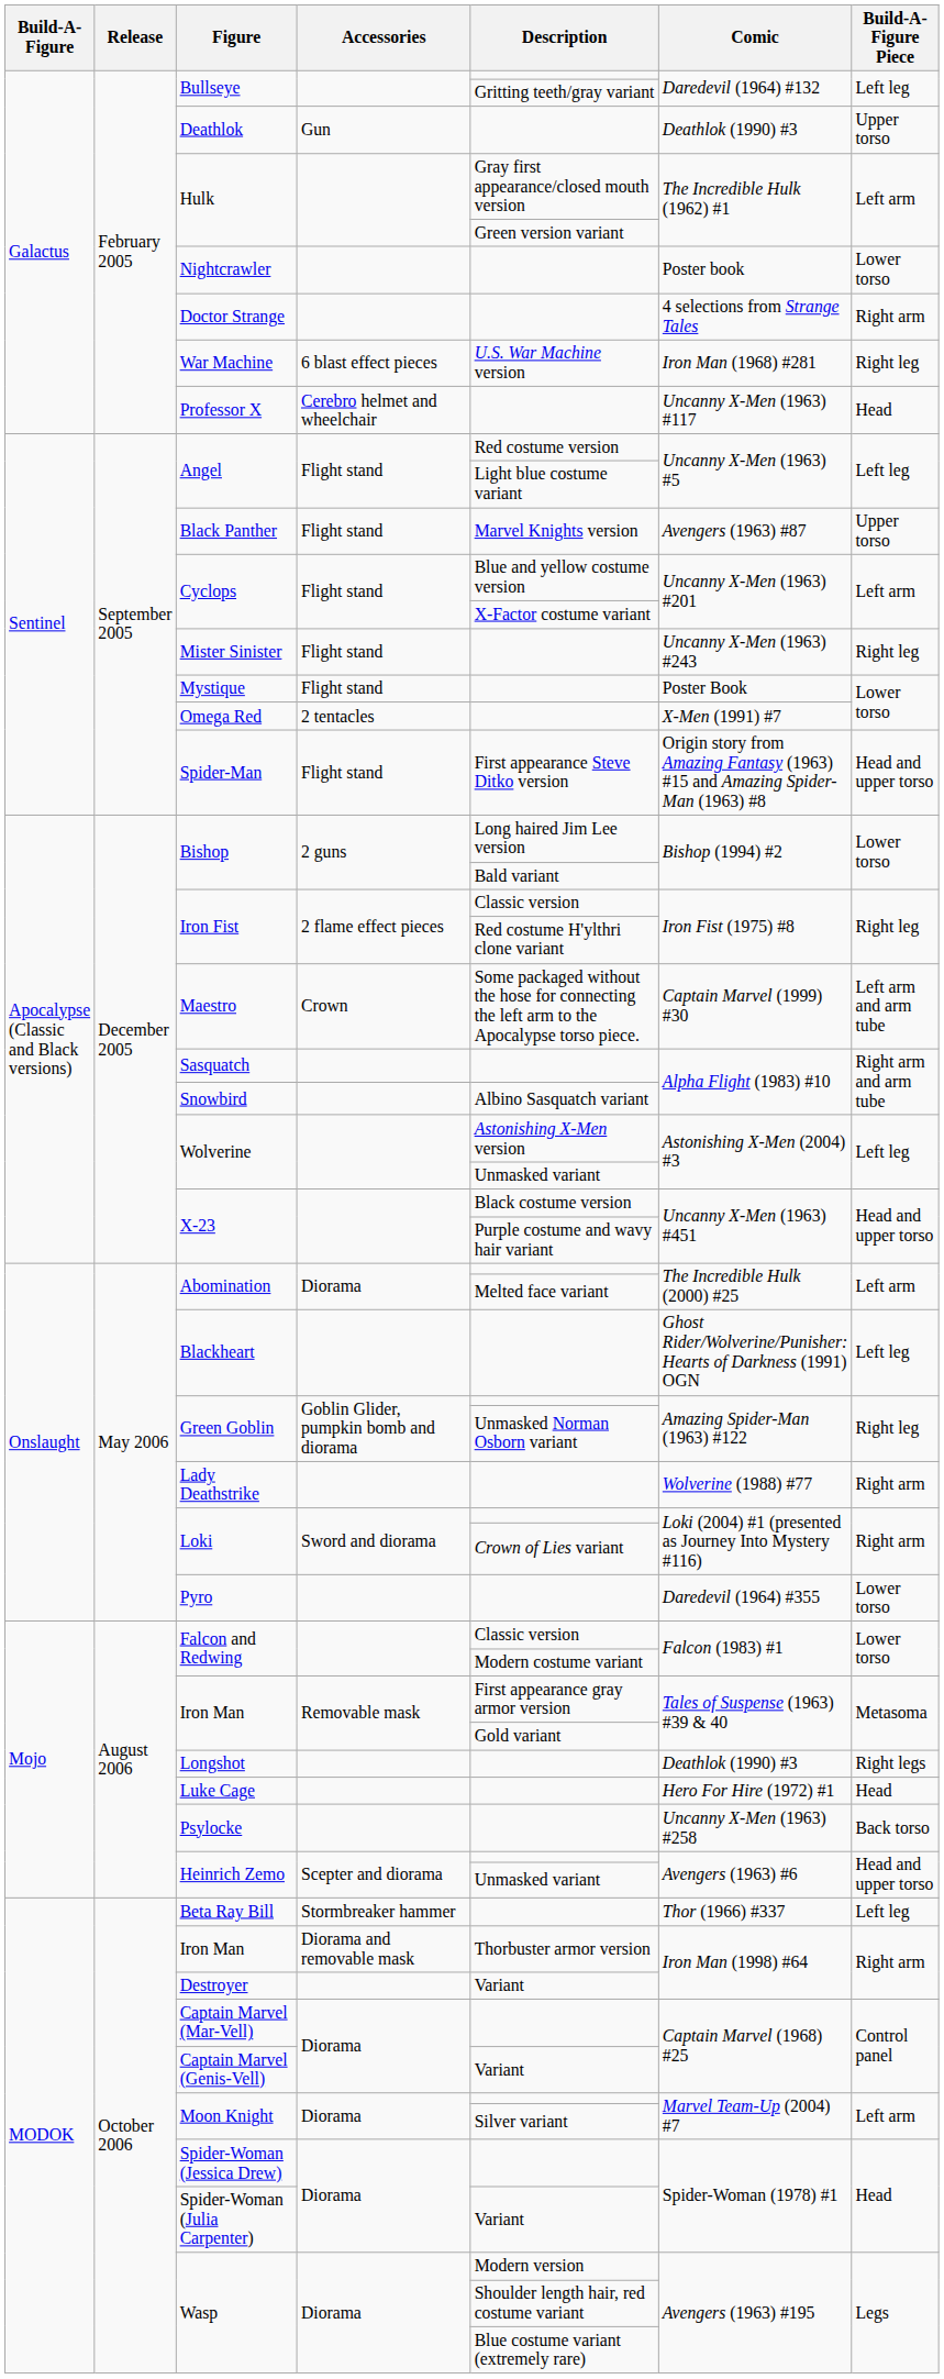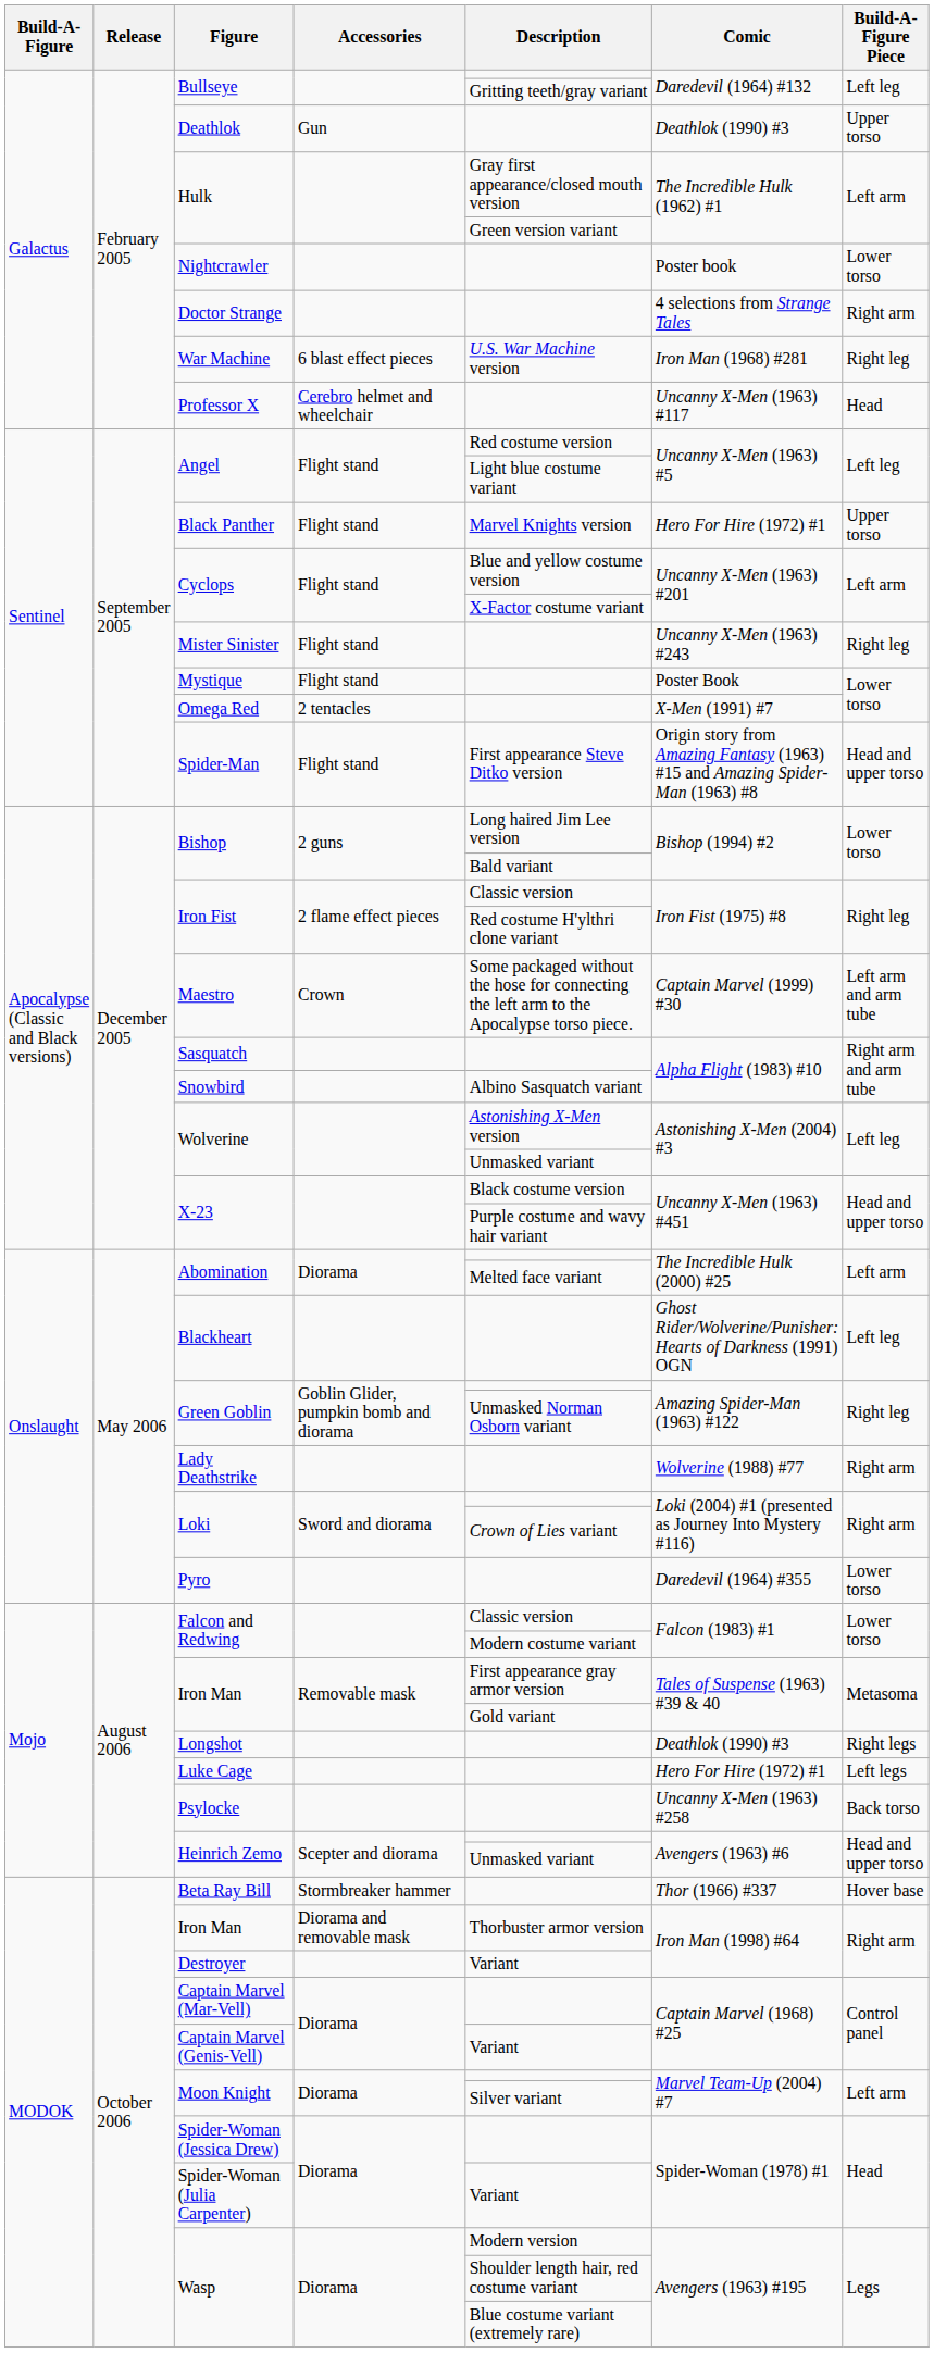 <table class="wikitable">
 <tr>
 <th width=5%>Build-A-Figure</th>
 <th width=5%>Release</th>
 <th width=15%>Figure</th>
 <th width=25%>Accessories</th>
 <th width=25%>Description</th>
 <th width=15%>Comic</th>
 <th width=10%>Build-A-Figure Piece</th>
 </tr>
 <tr>
 <td rowspan=9><a href='#'>Galactus</a></td>
 <td rowspan=9>February 2005</td>
 <td rowspan=2><a href='#'>Bullseye</a></td>
 <td rowspan=2></td>
 <td></td>
 <td rowspan=2><em>Daredevil</em> (1964) #132</td>
 <td rowspan=2>Left leg</td>
 </tr>
 <tr>
 <td>Gritting teeth/gray variant</td>
 </tr>
 <tr>
 <td><a href='#'>Deathlok</a></td>
 <td>Gun</td>
 <td></td>
 <td><em>Deathlok</em> (1990) #3</td>
 <td>Upper torso</td>
 </tr>
 <tr>
 <td rowspan=2>Hulk</td>
 <td rowspan=2></td>
 <td>Gray first appearance/closed mouth version</td>
 <td rowspan=2><em>The Incredible Hulk</em> (1962) #1</td>
 <td rowspan=2>Left arm</td>
 </tr>
 <tr>
 <td>Green version variant</td>
 </tr>
 <tr>
 <td><a href='#'>Nightcrawler</a></td>
 <td></td>
 <td></td>
 <td>Poster book</td>
 <td>Lower torso</td>
 </tr>
 <tr>
 <td><a href='#'>Doctor Strange</a></td>
 <td></td>
 <td></td>
 <td>4 selections from <em><a href='#'>Strange Tales</a></em></td>
 <td>Right arm</td>
 </tr>
 <tr>
 <td><a href='#'>War Machine</a></td>
 <td>6 blast effect pieces</td>
 <td><em><a href='#'>U.S. War Machine</a></em> version</td>
 <td><em>Iron Man</em> (1968) #281</td>
 <td>Right leg</td>
 </tr>
 <tr>
 <td><a href='#'>Professor X</a></td>
 <td><a href='#'>Cerebro</a> helmet and wheelchair</td>
 <td></td>
 <td><em>Uncanny X-Men</em> (1963) #117</td>
 <td>Head</td>
 </tr>
 <tr>
 <td rowspan=9><a href='#'>Sentinel</a></td>
 <td rowspan=9>September 2005</td>
 <td rowspan=2><a href='#'>Angel</a></td>
 <td rowspan=2>Flight stand</td>
 <td>Red costume version</td>
 <td rowspan=2><em>Uncanny X-Men</em> (1963) #5</td>
 <td rowspan=2>Left leg</td>
 </tr>
 <tr>
 <td>Light blue costume variant</td>
 </tr>
 <tr>
 <td><a href='#'>Black Panther</a></td>
 <td>Flight stand</td>
 <td><a href='#'>Marvel Knights</a> version</td>
-<td><em>Avengers</em> (1963) #87</td>
+<td><em>Hero For Hire</em> (1972) #1</td>
 <td>Upper torso</td>
 </tr>
 <tr>
 <td rowspan=2><a href='#'>Cyclops</a></td>
 <td rowspan=2>Flight stand</td>
 <td>Blue and yellow costume version</td>
 <td rowspan=2><em>Uncanny X-Men</em> (1963) #201</td>
 <td rowspan=2>Left arm</td>
 </tr>
 <tr>
 <td><a href='#'>X-Factor</a> costume variant</td>
 </tr>
 <tr>
 <td><a href='#'>Mister Sinister</a></td>
 <td>Flight stand</td>
 <td></td>
 <td><em>Uncanny X-Men</em> (1963) #243</td>
 <td>Right leg</td>
 </tr>
 <tr>
 <td><a href='#'>Mystique</a></td>
 <td>Flight stand</td>
 <td></td>
 <td>Poster Book</td>
 <td rowspan=2>Lower torso</td>
 </tr>
 <tr>
 <td><a href='#'>Omega Red</a></td>
 <td>2 tentacles</td>
 <td></td>
 <td><em>X-Men</em> (1991) #7</td>
 </tr>
 <tr>
 <td><a href='#'>Spider-Man</a></td>
 <td>Flight stand</td>
 <td>First appearance <a href='#'>Steve Ditko</a> version</td>
 <td>Origin story from <em><a href='#'>Amazing Fantasy</a></em> (1963) #15 and <em>Amazing Spider-Man</em> (1963) #8</td>
 <td>Head and upper torso</td>
 </tr>
 <tr>
 <td rowspan=11><a href='#'>Apocalypse</a> (Classic and Black versions)</td>
 <td rowspan=11>December 2005</td>
 <td rowspan=2><a href='#'>Bishop</a></td>
 <td rowspan=2>2 guns</td>
 <td>Long haired Jim Lee version</td>
 <td rowspan=2><em>Bishop</em> (1994) #2</td>
 <td rowspan=2>Lower torso</td>
 </tr>
 <tr>
 <td>Bald variant</td>
 </tr>
 <tr>
 <td rowspan="2"><a href='#'>Iron Fist</a></td>
 <td rowspan=2>2 flame effect pieces</td>
 <td>Classic version</td>
 <td rowspan=2><em>Iron Fist</em> (1975) #8</td>
 <td rowspan=2>Right leg</td>
 </tr>
 <tr>
 <td>Red costume H'ylthri clone variant</td>
 </tr>
 <tr>
 <td><a href='#'>Maestro</a></td>
 <td>Crown</td>
 <td>Some packaged without the hose for connecting the left arm to the Apocalypse torso piece.</td>
 <td><em>Captain Marvel</em> (1999) #30</td>
 <td>Left arm and arm tube</td>
 </tr>
 <tr>
 <td><a href='#'>Sasquatch</a></td>
 <td></td>
 <td></td>
 <td rowspan=2><em><a href='#'>Alpha Flight</a></em> (1983) #10</td>
 <td rowspan=2>Right arm and arm tube</td>
 </tr>
 <tr>
 <td><a href='#'>Snowbird</a></td>
 <td></td>
 <td>Albino Sasquatch variant</td>
 </tr>
 <tr>
 <td rowspan=2>Wolverine</td>
 <td rowspan=2></td>
 <td><em><a href='#'>Astonishing X-Men</a></em> version</td>
 <td rowspan=2><em>Astonishing X-Men</em> (2004) #3</td>
 <td rowspan=2>Left leg</td>
 </tr>
 <tr>
 <td>Unmasked variant</td>
 </tr>
 <tr>
 <td rowspan=2><a href='#'>X-23</a></td>
 <td rowspan=2></td>
 <td>Black costume version</td>
 <td rowspan=2><em>Uncanny X-Men</em> (1963) #451</td>
 <td rowspan=2>Head and upper torso</td>
 </tr>
 <tr>
 <td>Purple costume and wavy hair variant</td>
 </tr>
 <tr>
 <td rowspan=9><a href='#'>Onslaught</a></td>
 <td rowspan=9>May 2006</td>
 <td rowspan=2><a href='#'>Abomination</a></td>
 <td rowspan=2>Diorama</td>
 <td></td>
 <td rowspan=2><em>The Incredible Hulk</em> (2000) #25</td>
 <td rowspan=2>Left arm</td>
 </tr>
 <tr>
 <td>Melted face variant</td>
 </tr>
 <tr>
 <td><a href='#'>Blackheart</a></td>
 <td></td>
 <td></td>
 <td><em>Ghost Rider/Wolverine/Punisher: Hearts of Darkness</em> (1991) OGN</td>
 <td>Left leg</td>
 </tr>
 <tr>
 <td rowspan=2><a href='#'>Green Goblin</a></td>
 <td rowspan=2>Goblin Glider, pumpkin bomb and diorama</td>
 <td></td>
 <td rowspan=2><em>Amazing Spider-Man</em> (1963) #122</td>
 <td rowspan=2>Right leg</td>
 </tr>
 <tr>
 <td>Unmasked <a href='#'>Norman Osborn</a> variant</td>
 </tr>
 <tr>
 <td><a href='#'>Lady Deathstrike</a></td>
 <td></td>
 <td></td>
 <td><em><a href='#'>Wolverine</a></em> (1988) #77</td>
 <td>Right arm</td>
 </tr>
 <tr>
 <td rowspan=2><a href='#'>Loki</a></td>
 <td rowspan=2>Sword and diorama</td>
 <td></td>
 <td rowspan=2><em>Loki</em> (2004) #1 (presented as Journey Into Mystery #116)</td>
 <td rowspan=2>Right arm</td>
 </tr>
 <tr>
 <td><em>Crown of Lies</em> variant</td>
 </tr>
 <tr>
 <td><a href='#'>Pyro</a></td>
 <td></td>
 <td></td>
 <td><em>Daredevil</em> (1964) #355</td>
 <td>Lower torso</td>
 </tr>
 <tr>
 <td rowspan=9><a href='#'>Mojo</a></td>
 <td rowspan=9>August 2006</td>
 <td rowspan=2><a href='#'>Falcon</a> and <a href='#'>Redwing</a></td>
 <td rowspan=2></td>
 <td>Classic version</td>
 <td rowspan=2><em>Falcon</em> (1983) #1</td>
 <td rowspan=2>Lower torso</td>
 </tr>
 <tr>
 <td>Modern costume variant</td>
 </tr>
 <tr>
 <td rowspan=2>Iron Man</td>
 <td rowspan=2>Removable mask</td>
 <td>First appearance gray armor version</td>
 <td rowspan=2><em><a href='#'>Tales of Suspense</a></em> (1963) #39 & 40</td>
 <td rowspan=2>Metasoma</td>
 </tr>
 <tr>
 <td>Gold variant</td>
 </tr>
 <tr>
 <td><a href='#'>Longshot</a></td>
 <td></td>
 <td></td>
 <td><em>Deathlok</em> (1990) #3</td>
 <td>Right legs</td>
 </tr>
 <tr>
 <td><a href='#'>Luke Cage</a></td>
 <td></td>
 <td></td>
 <td><em>Hero For Hire</em> (1972) #1</td>
-<td>Head</td>
+<td>Left legs</td>
 </tr>
 <tr>
 <td><a href='#'>Psylocke</a></td>
 <td></td>
 <td></td>
 <td><em>Uncanny X-Men</em> (1963) #258</td>
 <td>Back torso</td>
 </tr>
 <tr>
 <td rowspan=2><a href='#'>Heinrich Zemo</a></td>
 <td rowspan=2>Scepter and diorama</td>
 <td></td>
 <td rowspan=2><em>Avengers</em> (1963) #6</td>
 <td rowspan=2>Head and upper torso</td>
 </tr>
 <tr>
 <td>Unmasked variant</td>
 </tr>
 <tr>
 <td rowspan=12><a href='#'>MODOK</a></td>
 <td rowspan=12>October 2006</td>
 <td><a href='#'>Beta Ray Bill</a></td>
 <td>Stormbreaker hammer</td>
 <td></td>
 <td><em>Thor</em> (1966) #337</td>
-<td>Left leg</td>
+<td>Hover base</td>
 </tr>
 <tr>
 <td>Iron Man</td>
 <td>Diorama and removable mask</td>
 <td>Thorbuster armor version</td>
 <td rowspan=2><em>Iron Man</em> (1998) #64</td>
 <td rowspan=2>Right arm</td>
 </tr>
 <tr>
 <td><a href='#'>Destroyer</a></td>
 <td></td>
 <td>Variant</td>
 </tr>
 <tr>
 <td><a href='#'>Captain Marvel (Mar-Vell)</a></td>
 <td rowspan=2>Diorama</td>
 <td></td>
 <td rowspan=2><em>Captain Marvel</em> (1968) #25</td>
 <td rowspan=2>Control panel</td>
 </tr>
 <tr>
 <td><a href='#'>Captain Marvel (Genis-Vell)</a></td>
 <td>Variant</td>
 </tr>
 <tr>
 <td rowspan=2><a href='#'>Moon Knight</a></td>
 <td rowspan=2>Diorama</td>
 <td></td>
 <td rowspan=2><em><a href='#'>Marvel Team-Up</a></em> (2004) #7</td>
 <td rowspan=2>Left arm</td>
 </tr>
 <tr>
 <td>Silver variant</td>
 </tr>
 <tr>
 <td><a href='#'>Spider-Woman (Jessica Drew)</a></td>
 <td rowspan=2>Diorama</td>
 <td></td>
 <td rowspan=2>Spider-Woman (1978) #1</td>
 <td rowspan=2>Head</td>
 </tr>
 <tr>
 <td>Spider-Woman (<a href='#'>Julia Carpenter</a>)</td>
 <td>Variant</td>
 </tr>
 <tr>
 <td rowspan=3>Wasp</td>
 <td rowspan=3>Diorama</td>
 <td>Modern version</td>
 <td rowspan=3><em>Avengers</em> (1963) #195</td>
 <td rowspan=3>Legs</td>
 </tr>
 <tr>
 <td>Shoulder length hair, red costume variant</td>
 </tr>
 <tr>
 <td>Blue costume variant (extremely rare)</td>
 </tr>
 </table>
